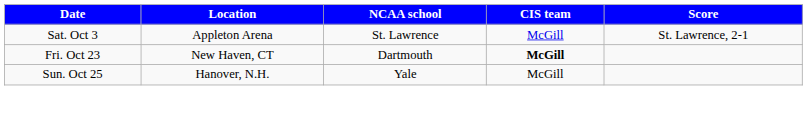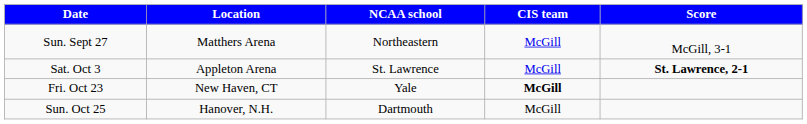 <table class="wikitable" style="width:80%;">
 <tr style="text-align:center; background:blue; color:#fff;">
 <td><strong>Date</strong></td>
 <td><strong>Location</strong></td>
 <td><strong>NCAA school</strong></td>
 <td><strong>CIS team</strong></td>
 <td><strong>Score</strong></td>
 </tr>
 <tr style="text-align:center;" bgcolor="">
+<td>Sun. Sept 27</td>
+<td>Matthers Arena</td>
+<td>Northeastern</td>
+<td><a href='#'>McGill</a></td>
+<td><br>McGill, 3-1</td>
+</tr>
+<tr style="text-align:center;" bgcolor="">
 <td>Sat. Oct 3</td>
 <td>Appleton Arena</td>
 <td>St. Lawrence</td>
 <td><a href='#'>McGill</a></td>
-<td>St. Lawrence, 2-1</td>
+<td><strong>St. Lawrence, 2-1</strong></td>
 </tr>
 <tr style="text-align:center;" bgcolor="">
 <td>Fri. Oct 23</td>
 <td>New Haven, CT</td>
-<td>Dartmouth</td>
+<td>Yale</td>
 <td><strong>McGill</strong></td>
 <td></td>
 </tr>
 <tr style="text-align:center;" bgcolor="">
 <td>Sun. Oct 25</td>
 <td>Hanover, N.H.</td>
-<td>Yale</td>
+<td>Dartmouth</td>
 <td>McGill</td>
 <td></td>
 </tr>
 </table>
